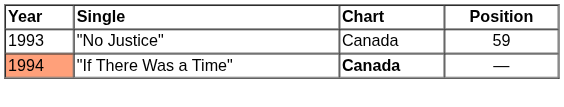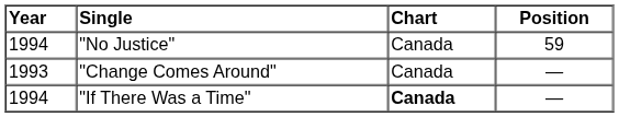 <table border="1" cellspacing="0" cellpadding="2" style="width:550px;">
 <tr>
 <th align="left">Year</th>
 <th align="left">Single</th>
 <th align="left">Chart</th>
 <th style="text-align:center;">Position</th>
 </tr>
 <tr>
-<td>1993</td>
+<td>1994</td>
 <td>"No Justice"</td>
 <td>Canada</td>
 <td style="text-align:center;">59</td>
 </tr>
 <tr>
-<td style="background: lightsalmon;">1994</td>
+<td>1993</td>
+<td>"Change Comes Around"</td>
+<td>Canada</td>
+<td style="text-align:center;">—</td>
+</tr>
+<tr>
+<td>1994</td>
 <td>"If There Was a Time"</td>
 <td><strong>Canada</strong></td>
 <td style="text-align:center;">—</td>
 </tr>
 </table>
